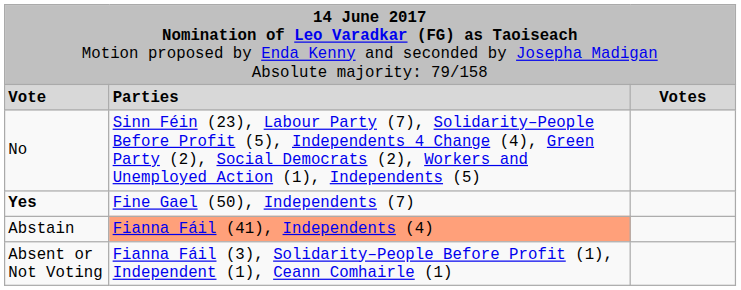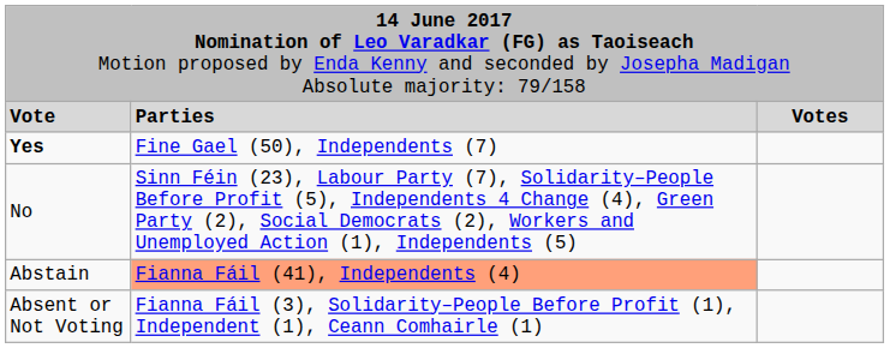 <table class="wikitable">
 <tr>
 <td bgcolor="#c0c0c0" colspan="3" align=center><strong>14 June 2017<br>Nomination of <a href='#'>Leo Varadkar</a> (FG) as Taoiseach</strong><br>Motion proposed by <a href='#'>Enda Kenny</a> and seconded by <a href='#'>Josepha Madigan</a><br>Absolute majority: 79/158</td>
 </tr>
 <tr bgcolor="#d8d8d8">
 <td width="80"><strong>Vote</strong></td>
 <td width="425"><strong>Parties</strong></td>
 <td width="80" align="center"><strong>Votes</strong></td>
 </tr>
 <tr>
-<td>No</td>
-<td><a href='#'>Sinn Féin</a> (23), <a href='#'>Labour Party</a> (7), <a href='#'>Solidarity–People Before Profit</a> (5), <a href='#'>Independents 4 Change</a> (4), <a href='#'>Green Party</a> (2), <a href='#'>Social Democrats</a> (2), <a href='#'>Workers and Unemployed Action</a> (1), <a href='#'>Independents</a> (5)</td>
+<td> <strong>Yes</strong></td>
+<td><a href='#'>Fine Gael</a> (50), <a href='#'>Independents</a> (7)</td>
 <td></td>
 </tr>
 <tr>
-<td> <strong>Yes</strong></td>
-<td><a href='#'>Fine Gael</a> (50), <a href='#'>Independents</a> (7)</td>
+<td>No</td>
+<td><a href='#'>Sinn Féin</a> (23), <a href='#'>Labour Party</a> (7), <a href='#'>Solidarity–People Before Profit</a> (5), <a href='#'>Independents 4 Change</a> (4), <a href='#'>Green Party</a> (2), <a href='#'>Social Democrats</a> (2), <a href='#'>Workers and Unemployed Action</a> (1), <a href='#'>Independents</a> (5)</td>
 <td></td>
 </tr>
 <tr>
 <td>Abstain</td>
 <td style="background: lightsalmon;"><a href='#'>Fianna Fáil</a> (41), <a href='#'>Independents</a> (4)</td>
 <td></td>
 </tr>
 <tr>
 <td>Absent or<br>Not Voting</td>
 <td><a href='#'>Fianna Fáil</a> (3), <a href='#'>Solidarity–People Before Profit</a> (1), <a href='#'>Independent</a> (1), <a href='#'>Ceann Comhairle</a> (1)</td>
 <td></td>
 </tr>
 </table>
